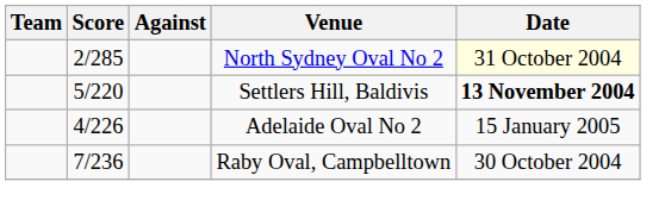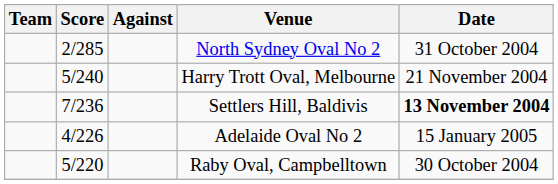 <table class="wikitable sortable" style="text-align:center">
 <tr>
 <th class="unsortable">Team</th>
 <th>Score</th>
 <th>Against</th>
 <th>Venue</th>
 <th>Date</th>
 </tr>
 <tr>
 <td style="text-align:left;"></td>
 <td>2/285</td>
 <td style="text-align:left;"></td>
 <td><a href='#'>North Sydney Oval No 2</a></td>
-<td style="background: lightyellow;">31 October 2004</td>
+<td>31 October 2004</td>
 </tr>
 <tr>
 <td style="text-align:left;"></td>
-<td>5/220</td>
+<td>5/240</td>
+<td style="text-align:left;"></td>
+<td>Harry Trott Oval, Melbourne</td>
+<td>21 November 2004</td>
+</tr>
+<tr>
+<td style="text-align:left;"></td>
+<td>7/236</td>
 <td style="text-align:left;"></td>
 <td>Settlers Hill, Baldivis</td>
 <td><strong>13 November 2004</strong></td>
 </tr>
 <tr>
 <td style="text-align:left;"></td>
 <td>4/226</td>
 <td style="text-align:left;"></td>
 <td>Adelaide Oval No 2</td>
 <td>15 January 2005</td>
 </tr>
 <tr>
 <td style="text-align:left;"></td>
-<td>7/236</td>
+<td>5/220</td>
 <td style="text-align:left;"></td>
 <td>Raby Oval, Campbelltown</td>
 <td>30 October 2004</td>
 </tr>
 <tr>
 </tr>
 </table>
